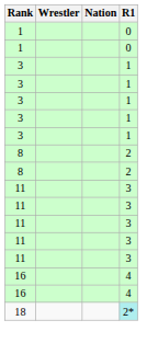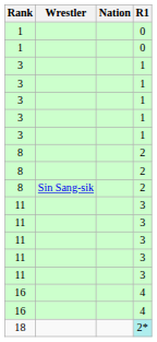 <table class="wikitable sortable" style="text-align:center;">
 <tr>
 <th>Rank</th>
 <th>Wrestler</th>
 <th>Nation</th>
 <th>R1</th>
 </tr>
 <tr style="background:#cfc;">
 <td>1</td>
 <td align=left></td>
 <td align=left></td>
 <td>0</td>
 </tr>
 <tr style="background:#cfc;">
 <td>1</td>
 <td align=left></td>
 <td align=left></td>
 <td>0</td>
 </tr>
 <tr style="background:#cfc;">
 <td>3</td>
 <td align=left></td>
 <td align=left></td>
 <td>1</td>
 </tr>
 <tr style="background:#cfc;">
 <td>3</td>
 <td align=left></td>
 <td align=left></td>
 <td>1</td>
 </tr>
 <tr style="background:#cfc;">
 <td>3</td>
 <td align=left></td>
 <td align=left></td>
 <td>1</td>
 </tr>
 <tr style="background:#cfc;">
 <td>3</td>
 <td align=left></td>
 <td align=left></td>
 <td>1</td>
 </tr>
 <tr style="background:#cfc;">
 <td>3</td>
 <td align=left></td>
 <td align=left></td>
 <td>1</td>
 </tr>
 <tr style="background:#cfc;">
 <td>8</td>
 <td align=left></td>
 <td align=left></td>
 <td>2</td>
 </tr>
 <tr style="background:#cfc;">
 <td>8</td>
 <td align=left></td>
 <td align=left></td>
 <td>2</td>
 </tr>
 <tr style="background:#cfc;">
+<td>8</td>
+<td align=left><a href='#'>Sin Sang-sik</a></td>
+<td align=left></td>
+<td>2</td>
+</tr>
+<tr style="background:#cfc;">
 <td>11</td>
 <td align=left></td>
 <td align=left></td>
 <td>3</td>
 </tr>
 <tr style="background:#cfc;">
 <td>11</td>
 <td align=left></td>
 <td align=left></td>
 <td>3</td>
 </tr>
 <tr style="background:#cfc;">
 <td>11</td>
 <td align=left></td>
 <td align=left></td>
 <td>3</td>
 </tr>
 <tr style="background:#cfc;">
 <td>11</td>
 <td align=left></td>
 <td align=left></td>
 <td>3</td>
 </tr>
 <tr style="background:#cfc;">
 <td>11</td>
 <td align=left></td>
 <td align=left></td>
 <td>3</td>
 </tr>
 <tr style="background:#cfc;">
 <td>16</td>
 <td align=left></td>
 <td align=left></td>
 <td>4</td>
 </tr>
 <tr style="background:#cfc;">
 <td>16</td>
 <td align=left></td>
 <td align=left></td>
 <td>4</td>
 </tr>
 <tr>
 <td>18</td>
 <td align=left></td>
 <td align=left></td>
 <td style="background: paleturquoise;">2*</td>
 </tr>
 </table>
